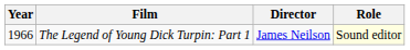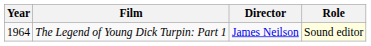 <table class="wikitable">
 <tr>
 <th>Year</th>
 <th>Film</th>
 <th>Director</th>
 <th>Role</th>
 </tr>
 <tr>
-<td>1966</td>
+<td>1964</td>
 <td><em>The Legend of Young Dick Turpin: Part 1</em></td>
 <td><a href='#'>James Neilson</a></td>
 <td style="background: lightyellow;">Sound editor</td>
 </tr>
 </table>
